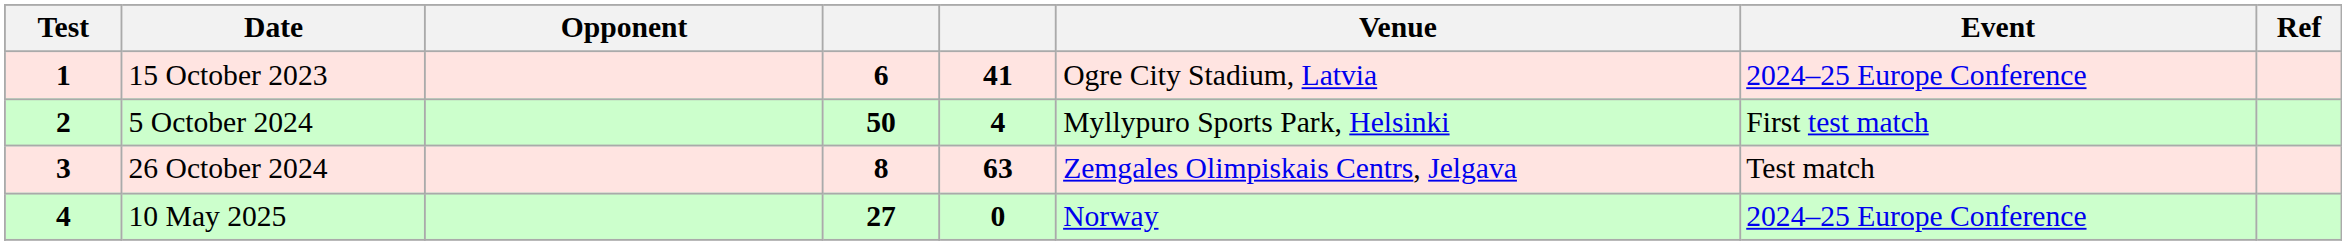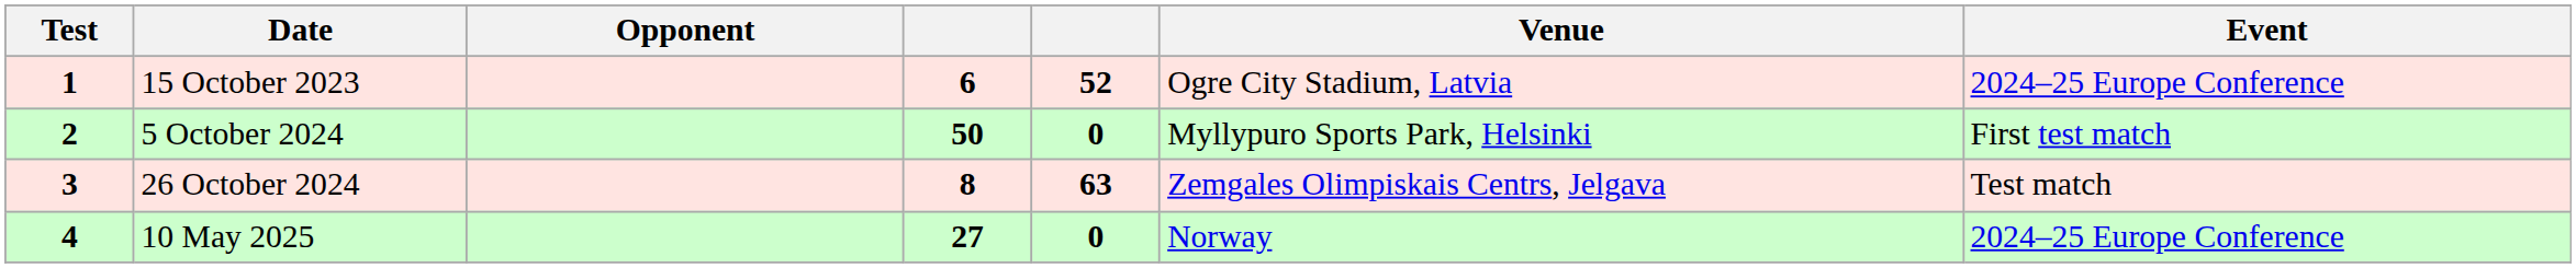 <table class="wikitable sortable" style="width:100%">
 <tr>
 <th style="width:5%">Test</th>
 <th style="width:13%">Date</th>
 <th style="width:17%">Opponent</th>
 <th style="width:5%"></th>
 <th style="width:5%"></th>
 <th>Venue</th>
 <th>Event</th>
-<th>Ref</th>
 </tr>
 <tr bgcolor="FFE4E1">
 <td align="center"><strong>1</strong></td>
 <td>15 October 2023</td>
 <td></td>
 <td align="center"><strong>6</strong></td>
-<td align="center"><strong>41</strong></td>
+<td align="center"><strong>52</strong></td>
 <td>Ogre City Stadium, <a href='#'>Latvia</a></td>
 <td><a href='#'>2024–25 Europe Conference</a></td>
-<td></td>
 </tr>
 <tr bgcolor="#ccffcc">
 <td align="center"><strong>2</strong></td>
 <td>5 October 2024</td>
 <td></td>
 <td align="center"><strong>50</strong></td>
-<td align="center"><strong>4</strong></td>
+<td align="center"><strong>0</strong></td>
 <td>Myllypuro Sports Park, <a href='#'>Helsinki</a></td>
 <td>First <a href='#'>test match</a></td>
-<td></td>
 </tr>
 <tr bgcolor="FFE4E1">
 <td align="center"><strong>3</strong></td>
 <td>26 October 2024</td>
 <td></td>
 <td align="center"><strong>8</strong></td>
 <td align="center"><strong>63</strong></td>
 <td><a href='#'>Zemgales Olimpiskais Centrs</a>, <a href='#'>Jelgava</a></td>
 <td>Test match</td>
-<td></td>
 </tr>
 <tr bgcolor="#ccffcc">
 <td align="center"><strong>4</strong></td>
 <td>10 May 2025</td>
 <td></td>
 <td align="center"><strong>27</strong></td>
 <td align="center"><strong>0</strong></td>
 <td><a href='#'>Norway</a></td>
 <td><a href='#'>2024–25 Europe Conference</a></td>
-<td></td>
 </tr>
 </table>
